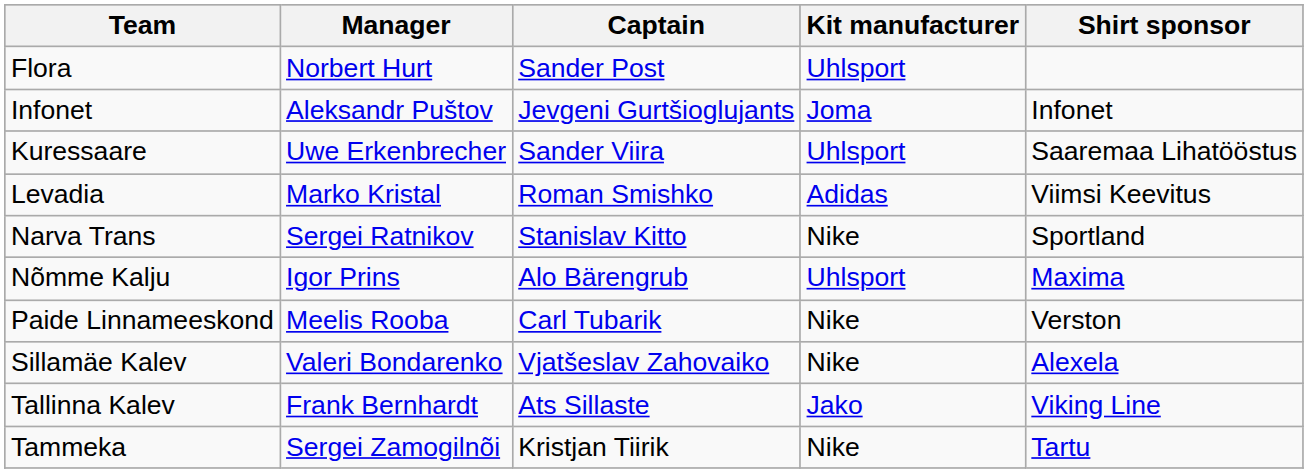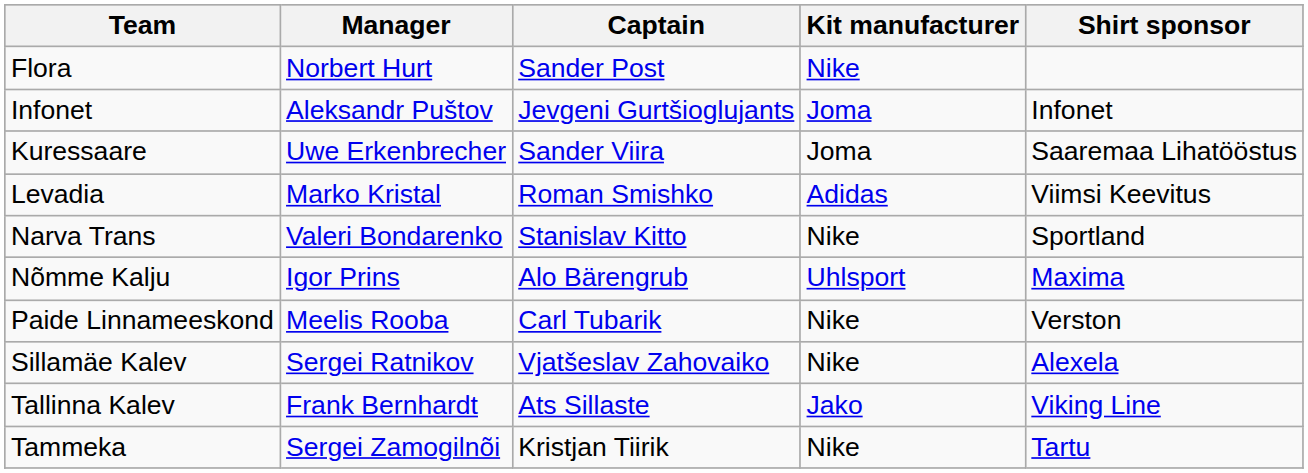 <table class="wikitable sortable" style="text-align: left;">
 <tr>
 <th>Team</th>
 <th>Manager</th>
 <th>Captain</th>
 <th>Kit manufacturer</th>
 <th>Shirt sponsor</th>
 </tr>
 <tr>
 <td>Flora</td>
 <td> <a href='#'>Norbert Hurt</a></td>
 <td> <a href='#'>Sander Post</a></td>
-<td><a href='#'>Uhlsport</a></td>
+<td><a href='#'>Nike</a></td>
 <td></td>
 </tr>
 <tr>
 <td>Infonet</td>
 <td> <a href='#'>Aleksandr Puštov</a></td>
 <td> <a href='#'>Jevgeni Gurtšioglujants</a></td>
 <td><a href='#'>Joma</a></td>
 <td>Infonet</td>
 </tr>
 <tr>
 <td>Kuressaare</td>
 <td> <a href='#'>Uwe Erkenbrecher</a></td>
 <td> <a href='#'>Sander Viira</a></td>
-<td><a href='#'>Uhlsport</a></td>
+<td>Joma</td>
 <td>Saaremaa Lihatööstus</td>
 </tr>
 <tr>
 <td>Levadia</td>
 <td> <a href='#'>Marko Kristal</a></td>
 <td> <a href='#'>Roman Smishko</a></td>
 <td><a href='#'>Adidas</a></td>
 <td>Viimsi Keevitus</td>
 </tr>
 <tr>
 <td>Narva Trans</td>
-<td> <a href='#'>Sergei Ratnikov</a></td>
+<td> <a href='#'>Valeri Bondarenko</a></td>
 <td> <a href='#'>Stanislav Kitto</a></td>
 <td>Nike</td>
 <td>Sportland</td>
 </tr>
 <tr>
 <td>Nõmme Kalju</td>
 <td> <a href='#'>Igor Prins</a></td>
 <td> <a href='#'>Alo Bärengrub</a></td>
 <td><a href='#'>Uhlsport</a></td>
 <td><a href='#'>Maxima</a></td>
 </tr>
 <tr>
 <td>Paide Linnameeskond</td>
 <td> <a href='#'>Meelis Rooba</a></td>
 <td> <a href='#'>Carl Tubarik</a></td>
 <td>Nike</td>
 <td>Verston</td>
 </tr>
 <tr>
 <td>Sillamäe Kalev</td>
-<td> <a href='#'>Valeri Bondarenko</a></td>
+<td> <a href='#'>Sergei Ratnikov</a></td>
 <td> <a href='#'>Vjatšeslav Zahovaiko</a></td>
 <td>Nike</td>
 <td><a href='#'>Alexela</a></td>
 </tr>
 <tr>
 <td>Tallinna Kalev</td>
 <td> <a href='#'>Frank Bernhardt</a></td>
 <td> <a href='#'>Ats Sillaste</a></td>
 <td><a href='#'>Jako</a></td>
 <td><a href='#'>Viking Line</a></td>
 </tr>
 <tr>
 <td>Tammeka</td>
 <td> <a href='#'>Sergei Zamogilnõi</a></td>
 <td> Kristjan Tiirik</td>
 <td>Nike</td>
 <td><a href='#'>Tartu</a></td>
 </tr>
 </table>
